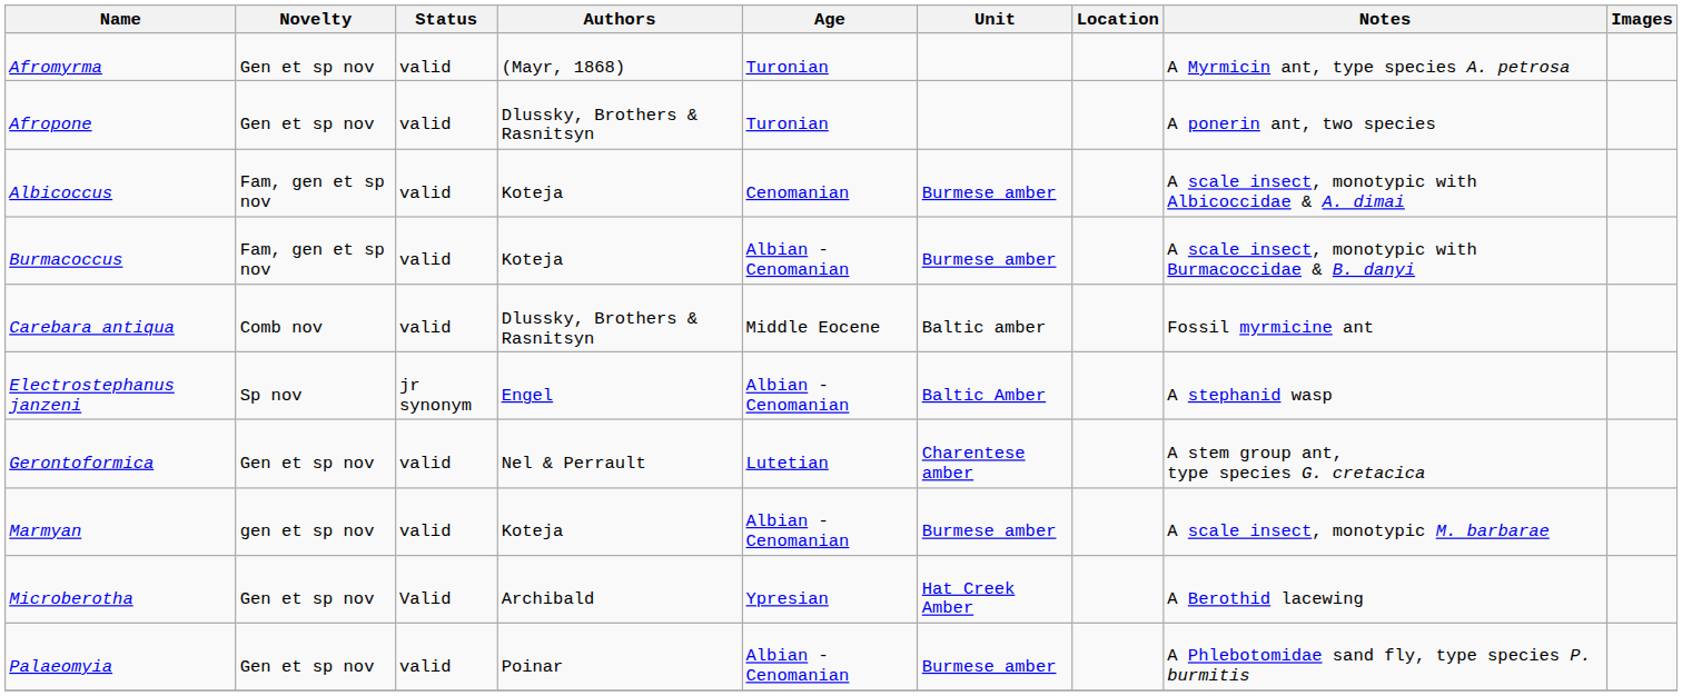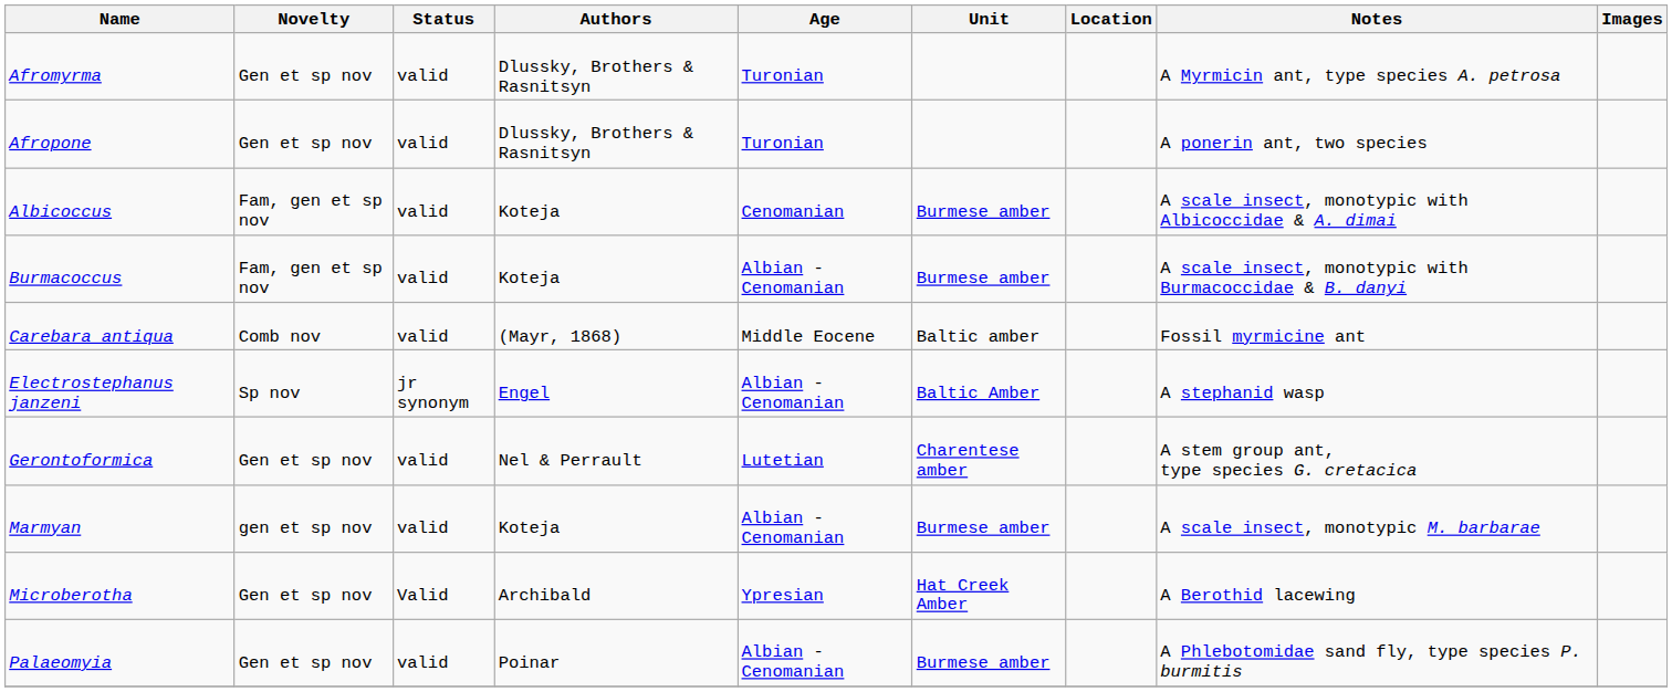 <table class="wikitable sortable" align="center" width="100%">
 <tr>
 <th>Name</th>
 <th>Novelty</th>
 <th>Status</th>
 <th>Authors</th>
 <th>Age</th>
 <th>Unit</th>
 <th>Location</th>
 <th>Notes</th>
 <th>Images</th>
 </tr>
 <tr>
 <td><br><em><a href='#'>Afromyrma</a></em></td>
 <td><br>Gen et sp nov</td>
 <td><br>valid</td>
-<td><br>(Mayr, 1868)</td>
+<td><br>Dlussky, Brothers & Rasnitsyn</td>
 <td><br><a href='#'>Turonian</a></td>
 <td></td>
 <td><br></td>
 <td><br>A <a href='#'>Myrmicin</a> ant, type species <em>A. petrosa</em></td>
 <td></td>
 </tr>
 <tr>
 <td><br><em><a href='#'>Afropone</a></em></td>
 <td><br>Gen et sp nov</td>
 <td><br>valid</td>
 <td><br>Dlussky, Brothers & Rasnitsyn</td>
 <td><br><a href='#'>Turonian</a></td>
 <td></td>
 <td><br></td>
 <td><br>A <a href='#'>ponerin</a> ant, two species</td>
 <td></td>
 </tr>
 <tr>
 <td><br><em><a href='#'>Albicoccus</a></em></td>
 <td><br>Fam, gen et sp nov</td>
 <td><br>valid</td>
 <td><br>Koteja</td>
 <td><br><a href='#'>Cenomanian</a></td>
 <td><br><a href='#'>Burmese amber</a></td>
 <td><br></td>
 <td><br>A <a href='#'>scale insect</a>, monotypic with <a href='#'>Albicoccidae</a> & <em><a href='#'>A. dimai</a></em></td>
 <td></td>
 </tr>
 <tr>
 <td><br><em><a href='#'>Burmacoccus</a></em></td>
 <td><br>Fam, gen et sp nov</td>
 <td><br>valid</td>
 <td><br>Koteja</td>
 <td><br><a href='#'>Albian</a> - <a href='#'>Cenomanian</a></td>
 <td><br><a href='#'>Burmese amber</a></td>
 <td><br></td>
 <td><br>A <a href='#'>scale insect</a>, monotypic with <a href='#'>Burmacoccidae</a> & <em><a href='#'>B. danyi</a></em></td>
 <td></td>
 </tr>
 <tr>
 <td><br><em><a href='#'>Carebara antiqua</a></em></td>
 <td><br>Comb nov</td>
 <td><br>valid</td>
-<td><br>Dlussky, Brothers & Rasnitsyn</td>
+<td><br>(Mayr, 1868)</td>
 <td><br>Middle Eocene</td>
 <td><br>Baltic amber</td>
 <td><br></td>
 <td><br>Fossil <a href='#'>myrmicine</a> ant</td>
 <td><br></td>
 </tr>
 <tr>
 <td><br><em><a href='#'>Electrostephanus janzeni</a></em></td>
 <td><br>Sp nov</td>
 <td><br>jr synonym</td>
 <td><br><a href='#'>Engel</a></td>
 <td><br><a href='#'>Albian</a> - <a href='#'>Cenomanian</a></td>
 <td><br><a href='#'>Baltic Amber</a></td>
 <td><br></td>
 <td><br>A <a href='#'>stephanid</a> wasp</td>
 <td></td>
 </tr>
 <tr>
 <td><br><em><a href='#'>Gerontoformica</a></em></td>
 <td><br>Gen et sp nov</td>
 <td><br>valid</td>
 <td><br>Nel & Perrault</td>
 <td><br><a href='#'>Lutetian</a></td>
 <td><br><a href='#'>Charentese amber</a></td>
 <td><br></td>
 <td><br>A stem group ant,<br> type species <em>G. cretacica</em></td>
 <td><br></td>
 </tr>
 <tr>
 <td><br><em><a href='#'>Marmyan</a></em></td>
 <td><br>gen et sp nov</td>
 <td><br>valid</td>
 <td><br>Koteja</td>
 <td><br><a href='#'>Albian</a> - <a href='#'>Cenomanian</a></td>
 <td><br><a href='#'>Burmese amber</a></td>
 <td><br></td>
 <td><br>A <a href='#'>scale insect</a>, monotypic <em><a href='#'>M. barbarae</a></em></td>
 <td></td>
 </tr>
 <tr>
 <td><br><em><a href='#'>Microberotha</a></em></td>
 <td><br>Gen et sp nov</td>
 <td><br>Valid</td>
 <td><br>Archibald</td>
 <td><br><a href='#'>Ypresian</a></td>
 <td><br><a href='#'>Hat Creek Amber</a></td>
 <td><br></td>
 <td><br>A <a href='#'>Berothid</a> lacewing</td>
 <td></td>
 </tr>
 <tr>
 <td><br><em><a href='#'>Palaeomyia</a></em></td>
 <td><br>Gen et sp nov</td>
 <td><br>valid</td>
 <td><br>Poinar</td>
 <td><br><a href='#'>Albian</a> - <a href='#'>Cenomanian</a></td>
 <td><br><a href='#'>Burmese amber</a></td>
 <td><br></td>
 <td><br>A <a href='#'>Phlebotomidae</a> sand fly, type species <em>P. burmitis</em></td>
 <td><br></td>
 </tr>
 <tr>
 </tr>
 </table>
